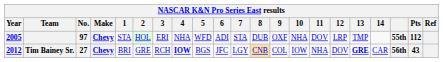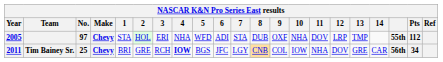 <table class="wikitable" style="text-align:center; font-size:75%">
 <tr>
 <th colspan=21><a href='#'>NASCAR K&N Pro Series East</a> results</th>
 </tr>
 <tr>
 <th>Year</th>
 <th>Team</th>
 <th>No.</th>
 <th>Make</th>
 <th>1</th>
 <th>2</th>
 <th>3</th>
 <th>4</th>
 <th>5</th>
 <th>6</th>
 <th>7</th>
 <th>8</th>
 <th>9</th>
 <th>10</th>
 <th>11</th>
 <th>12</th>
 <th>13</th>
 <th>14</th>
 <th></th>
 <th>Pts</th>
 <th>Ref</th>
 </tr>
 <tr>
 <th><a href='#'>2005</a></th>
 <th></th>
 <th>97</th>
 <th><a href='#'>Chevy</a></th>
 <td><a href='#'>STA</a></td>
 <td style="background:#DFFFDF;"><a href='#'>HOL</a><br></td>
 <td><a href='#'>ERI</a></td>
 <td><a href='#'>NHA</a></td>
 <td><a href='#'>WFD</a></td>
 <td><a href='#'>ADI</a></td>
 <td><a href='#'>STA</a></td>
 <td><a href='#'>DUB</a></td>
 <td><a href='#'>OXF</a></td>
 <td><a href='#'>NHA</a></td>
 <td><a href='#'>DOV</a></td>
 <td><a href='#'>LRP</a></td>
 <td><a href='#'>TMP</a></td>
 <td></td>
 <th>55th</th>
 <th>112</th>
 <th></th>
 </tr>
 <tr>
-<th><a href='#'>2012</a></th>
+<th><a href='#'>2011</a></th>
 <th>Tim Bainey Sr.</th>
-<th>27</th>
+<th>25</th>
 <th><a href='#'>Chevy</a></th>
 <td><a href='#'>BRI</a></td>
 <td><a href='#'>GRE</a></td>
 <td><a href='#'>RCH</a></td>
 <td><strong><a href='#'>IOW</a></strong></td>
 <td><a href='#'>BGS</a></td>
 <td><a href='#'>JFC</a></td>
 <td><a href='#'>LGY</a></td>
 <td style="background:#FFDF9F;"><a href='#'>CNB</a><br></td>
 <td><a href='#'>COL</a></td>
 <td><a href='#'>IOW</a></td>
 <td><a href='#'>NHA</a></td>
 <td><a href='#'>DOV</a></td>
-<td><strong><a href='#'>GRE</a></strong></td>
+<td><a href='#'>GRE</a></td>
 <td><a href='#'>CAR</a></td>
 <th>56th</th>
-<th>43</th>
+<th>34</th>
 <th></th>
 </tr>
 </table>
